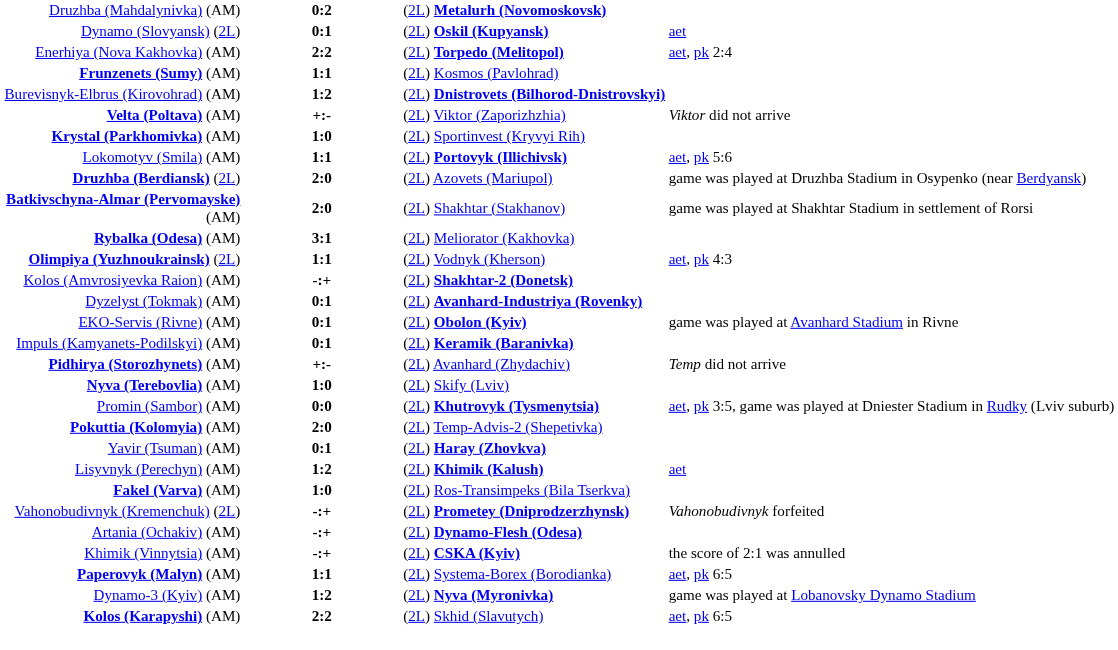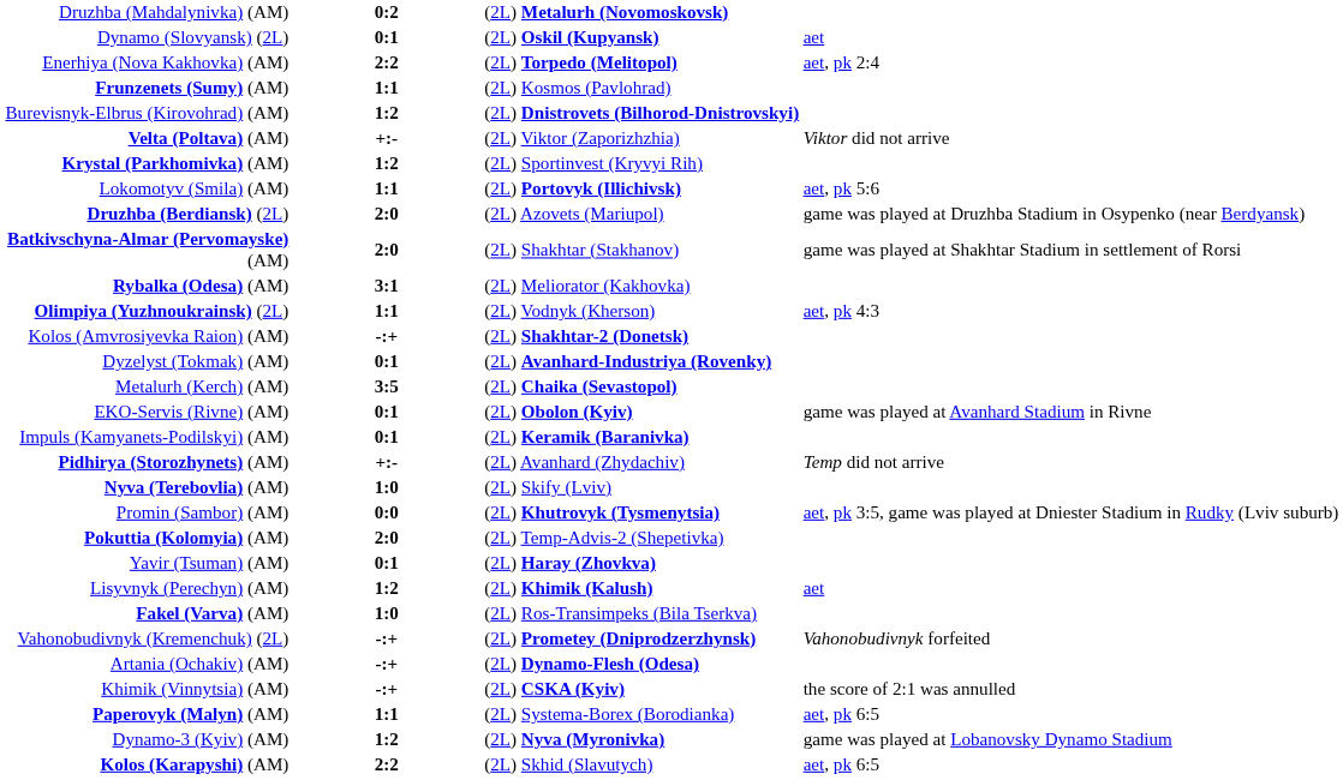 <table width=100% cellspacing=1>
 <tr>
 <th width=20%></th>
 <th width=12%></th>
 <th width=20%></th>
 <th></th>
 </tr>
 <tr style=font-size:90%>
 <td align=right><a href='#'>Druzhba (Mahdalynivka)</a> (AM)</td>
 <td align=center><strong>0:2</strong></td>
 <td>(<a href='#'>2L</a>) <strong><a href='#'>Metalurh (Novomoskovsk)</a></strong></td>
 </tr>
 <tr style=font-size:90%>
 <td align=right><a href='#'>Dynamo (Slovyansk)</a> (<a href='#'>2L</a>)</td>
 <td align=center><strong>0:1</strong></td>
 <td>(<a href='#'>2L</a>) <strong><a href='#'>Oskil (Kupyansk)</a></strong></td>
 <td><a href='#'>aet</a></td>
 </tr>
 <tr style=font-size:90%>
 <td align=right><a href='#'>Enerhiya (Nova Kakhovka)</a> (AM)</td>
 <td align=center><strong>2:2</strong></td>
 <td>(<a href='#'>2L</a>) <strong><a href='#'>Torpedo (Melitopol)</a></strong></td>
 <td><a href='#'>aet</a>, <a href='#'>pk</a> 2:4</td>
 </tr>
 <tr style=font-size:90%>
 <td align=right><strong><a href='#'>Frunzenets (Sumy)</a></strong> (AM)</td>
 <td align=center><strong>1:1</strong></td>
 <td>(<a href='#'>2L</a>) <a href='#'>Kosmos (Pavlohrad)</a></td>
 <td></td>
 </tr>
 <tr style=font-size:90%>
 <td align=right><a href='#'>Burevisnyk-Elbrus (Kirovohrad)</a> (AM)</td>
 <td align=center><strong>1:2</strong></td>
 <td>(<a href='#'>2L</a>) <strong><a href='#'>Dnistrovets (Bilhorod-Dnistrovskyi)</a></strong></td>
 </tr>
 <tr style=font-size:90%>
 <td align=right><strong><a href='#'>Velta (Poltava)</a></strong> (AM)</td>
 <td align=center><strong>+:-</strong></td>
 <td>(<a href='#'>2L</a>) <a href='#'>Viktor (Zaporizhzhia)</a></td>
 <td><em>Viktor</em> did not arrive</td>
 </tr>
 <tr style=font-size:90%>
 <td align=right><strong><a href='#'>Krystal (Parkhomivka)</a></strong> (AM)</td>
-<td align=center><strong>1:0</strong></td>
+<td align=center><strong>1:2</strong></td>
 <td>(<a href='#'>2L</a>) <a href='#'>Sportinvest (Kryvyi Rih)</a></td>
 <td></td>
 </tr>
 <tr style=font-size:90%>
 <td align=right><a href='#'>Lokomotyv (Smila)</a> (AM)</td>
 <td align=center><strong>1:1</strong></td>
 <td>(<a href='#'>2L</a>) <strong><a href='#'>Portovyk (Illichivsk)</a></strong></td>
 <td><a href='#'>aet</a>, <a href='#'>pk</a> 5:6</td>
 </tr>
 <tr style=font-size:90%>
 <td align=right><strong><a href='#'>Druzhba (Berdiansk)</a></strong> (<a href='#'>2L</a>)</td>
 <td align=center><strong>2:0</strong></td>
 <td>(<a href='#'>2L</a>) <a href='#'>Azovets (Mariupol)</a></td>
 <td>game was played at Druzhba Stadium in Osypenko (near <a href='#'>Berdyansk</a>)</td>
 </tr>
 <tr style=font-size:90%>
 <td align=right><strong><a href='#'>Batkivschyna-Almar (Pervomayske)</a></strong> (AM)</td>
 <td align=center><strong>2:0</strong></td>
 <td>(<a href='#'>2L</a>) <a href='#'>Shakhtar (Stakhanov)</a></td>
 <td>game was played at Shakhtar Stadium in settlement of Rorsi</td>
 </tr>
 <tr style=font-size:90%>
 <td align=right><strong><a href='#'>Rybalka (Odesa)</a></strong> (AM)</td>
 <td align=center><strong>3:1</strong></td>
 <td>(<a href='#'>2L</a>) <a href='#'>Meliorator (Kakhovka)</a></td>
 <td></td>
 </tr>
 <tr style=font-size:90%>
 <td align=right><strong><a href='#'>Olimpiya (Yuzhnoukrainsk)</a></strong> (<a href='#'>2L</a>)</td>
 <td align=center><strong>1:1</strong></td>
 <td>(<a href='#'>2L</a>) <a href='#'>Vodnyk (Kherson)</a></td>
 <td><a href='#'>aet</a>, <a href='#'>pk</a> 4:3</td>
 </tr>
 <tr style=font-size:90%>
 <td align=right><a href='#'>Kolos (Amvrosiyevka Raion)</a> (AM)</td>
 <td align=center><strong>-:+</strong></td>
 <td>(<a href='#'>2L</a>) <strong><a href='#'>Shakhtar-2 (Donetsk)</a></strong></td>
 <td></td>
 </tr>
 <tr style=font-size:90%>
 <td align=right><a href='#'>Dyzelyst (Tokmak)</a> (AM)</td>
 <td align=center><strong>0:1</strong></td>
 <td>(<a href='#'>2L</a>) <strong><a href='#'>Avanhard-Industriya (Rovenky)</a></strong></td>
+<td></td>
+</tr>
+<tr style=font-size:90%>
+<td align=right><a href='#'>Metalurh (Kerch)</a> (AM)</td>
+<td align=center><strong>3:5</strong></td>
+<td>(<a href='#'>2L</a>) <strong><a href='#'>Chaika (Sevastopol)</a></strong></td>
 <td></td>
 </tr>
 <tr style=font-size:90%>
 <td align=right><a href='#'>EKO-Servis (Rivne)</a> (AM)</td>
 <td align=center><strong>0:1</strong></td>
 <td>(<a href='#'>2L</a>) <strong><a href='#'>Obolon (Kyiv)</a></strong></td>
 <td>game was played at <a href='#'>Avanhard Stadium</a> in Rivne</td>
 </tr>
 <tr style=font-size:90%>
 <td align=right><a href='#'>Impuls (Kamyanets-Podilskyi)</a> (AM)</td>
 <td align=center><strong>0:1</strong></td>
 <td>(<a href='#'>2L</a>) <strong><a href='#'>Keramik (Baranivka)</a></strong></td>
 <td></td>
 </tr>
 <tr style=font-size:90%>
 <td align=right><strong><a href='#'>Pidhirya (Storozhynets)</a></strong> (AM)</td>
 <td align=center><strong>+:-</strong></td>
 <td>(<a href='#'>2L</a>) <a href='#'>Avanhard (Zhydachiv)</a></td>
 <td><em>Temp</em> did not arrive</td>
 </tr>
 <tr style=font-size:90%>
 <td align=right><strong><a href='#'>Nyva (Terebovlia)</a></strong> (AM)</td>
 <td align=center><strong>1:0</strong></td>
 <td>(<a href='#'>2L</a>) <a href='#'>Skify (Lviv)</a></td>
 <td></td>
 </tr>
 <tr style=font-size:90%>
 <td align=right><a href='#'>Promin (Sambor)</a> (AM)</td>
 <td align=center><strong>0:0</strong></td>
 <td>(<a href='#'>2L</a>) <strong><a href='#'>Khutrovyk (Tysmenytsia)</a></strong></td>
 <td><a href='#'>aet</a>, <a href='#'>pk</a> 3:5, game was played at Dniester Stadium in <a href='#'>Rudky</a> (Lviv suburb)</td>
 </tr>
 <tr style=font-size:90%>
 <td align=right><strong><a href='#'>Pokuttia (Kolomyia)</a></strong> (AM)</td>
 <td align=center><strong>2:0</strong></td>
 <td>(<a href='#'>2L</a>) <a href='#'>Temp-Advis-2 (Shepetivka)</a></td>
 <td></td>
 </tr>
 <tr style=font-size:90%>
 <td align=right><a href='#'>Yavir (Tsuman)</a> (AM)</td>
 <td align=center><strong>0:1</strong></td>
 <td>(<a href='#'>2L</a>) <strong><a href='#'>Haray (Zhovkva)</a></strong></td>
 <td></td>
 </tr>
 <tr style=font-size:90%>
 <td align=right><a href='#'>Lisyvnyk (Perechyn)</a> (AM)</td>
 <td align=center><strong>1:2</strong></td>
 <td>(<a href='#'>2L</a>) <strong><a href='#'>Khimik (Kalush)</a></strong></td>
 <td><a href='#'>aet</a></td>
 </tr>
 <tr style=font-size:90%>
 <td align=right><strong><a href='#'>Fakel (Varva)</a></strong> (AM)</td>
 <td align=center><strong>1:0</strong></td>
 <td>(<a href='#'>2L</a>) <a href='#'>Ros-Transimpeks (Bila Tserkva)</a></td>
 <td></td>
 </tr>
 <tr style=font-size:90%>
 <td align=right><a href='#'>Vahonobudivnyk (Kremenchuk)</a> (<a href='#'>2L</a>)</td>
 <td align=center><strong>-:+</strong></td>
 <td>(<a href='#'>2L</a>) <strong><a href='#'>Prometey (Dniprodzerzhynsk)</a></strong></td>
 <td><em>Vahonobudivnyk</em> forfeited</td>
 </tr>
 <tr style=font-size:90%>
 <td align=right><a href='#'>Artania (Ochakiv)</a> (AM)</td>
 <td align=center><strong>-:+</strong></td>
 <td>(<a href='#'>2L</a>) <strong><a href='#'>Dynamo-Flesh (Odesa)</a></strong></td>
 <td></td>
 </tr>
 <tr style=font-size:90%>
 <td align=right><a href='#'>Khimik (Vinnytsia)</a> (AM)</td>
 <td align=center><strong>-:+</strong></td>
 <td>(<a href='#'>2L</a>) <strong><a href='#'>CSKA (Kyiv)</a></strong></td>
 <td>the score of 2:1 was annulled</td>
 </tr>
 <tr style=font-size:90%>
 <td align=right><strong><a href='#'>Paperovyk (Malyn)</a></strong> (AM)</td>
 <td align=center><strong>1:1</strong></td>
 <td>(<a href='#'>2L</a>) <a href='#'>Systema-Borex (Borodianka)</a></td>
 <td><a href='#'>aet</a>, <a href='#'>pk</a> 6:5</td>
 </tr>
 <tr style=font-size:90%>
 <td align=right><a href='#'>Dynamo-3 (Kyiv)</a> (AM)</td>
 <td align=center><strong>1:2</strong></td>
 <td>(<a href='#'>2L</a>) <strong><a href='#'>Nyva (Myronivka)</a></strong></td>
 <td>game was played at <a href='#'>Lobanovsky Dynamo Stadium</a></td>
 </tr>
 <tr style=font-size:90%>
 <td align=right><strong><a href='#'>Kolos (Karapyshi)</a></strong> (AM)</td>
 <td align=center><strong>2:2</strong></td>
 <td>(<a href='#'>2L</a>) <a href='#'>Skhid (Slavutych)</a></td>
 <td><a href='#'>aet</a>, <a href='#'>pk</a> 6:5</td>
 </tr>
 </table>
